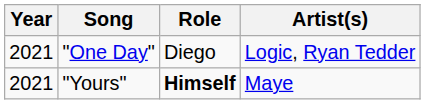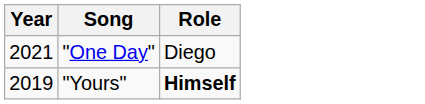 <table class="wikitable sortable">
 <tr>
 <th>Year</th>
 <th>Song</th>
 <th>Role</th>
-<th>Artist(s)</th>
 </tr>
 <tr>
 <td>2021</td>
 <td>"<a href='#'>One Day</a>"</td>
 <td>Diego</td>
-<td><a href='#'>Logic</a>, <a href='#'>Ryan Tedder</a></td>
 </tr>
 <tr>
-<td>2021</td>
+<td>2019</td>
 <td>"Yours"</td>
 <td><strong>Himself</strong></td>
-<td><a href='#'>Maye</a></td>
 </tr>
 </table>
